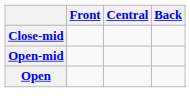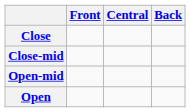 <table class="wikitable" style="text-align: center; float:right">
 <tr>
 <th></th>
 <th><a href='#'>Front</a></th>
 <th><a href='#'>Central</a></th>
 <th><a href='#'>Back</a></th>
+</tr>
+<tr>
+<th><a href='#'>Close</a></th>
+<td> </td>
+<td></td>
+<td></td>
 </tr>
 <tr>
 <th><a href='#'>Close-mid</a></th>
 <td></td>
 <td></td>
 <td></td>
 </tr>
 <tr>
 <th><a href='#'>Open-mid</a></th>
 <td></td>
 <td></td>
 <td> </td>
 </tr>
 <tr>
 <th><a href='#'>Open</a></th>
 <td></td>
 <td></td>
 <td></td>
 </tr>
 </table>
